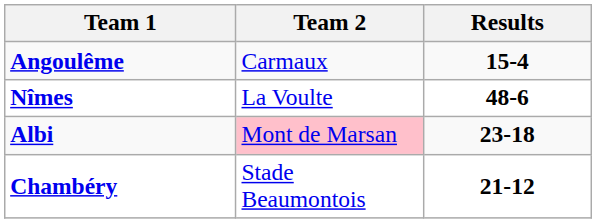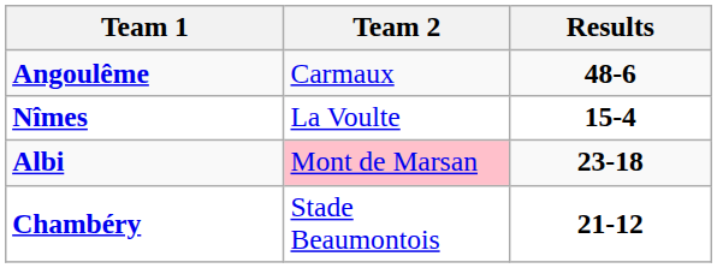 <table class="wikitable" width=400>
 <tr>
 <th>Team 1</th>
 <th>Team 2</th>
 <th>Results</th>
 </tr>
 <tr>
 <td width=150><strong><a href='#'>Angoulême</a> </strong></td>
 <td width=120><a href='#'>Carmaux</a></td>
-<td align="center"><strong>15-4</strong></td>
+<td align="center"><strong>48-6</strong></td>
 </tr>
 <tr bgcolor="white">
 <td><strong><a href='#'>Nîmes</a></strong></td>
 <td><a href='#'>La Voulte</a></td>
-<td align="center"><strong>48-6</strong></td>
+<td align="center"><strong>15-4</strong></td>
 </tr>
 <tr>
 <td><strong><a href='#'>Albi</a></strong></td>
 <td style="background: pink;"><a href='#'>Mont de Marsan</a></td>
 <td align="center"><strong>23-18</strong></td>
 </tr>
 <tr bgcolor="white">
 <td><strong><a href='#'>Chambéry</a></strong></td>
 <td><a href='#'>Stade Beaumontois</a></td>
 <td align="center"><strong>21-12</strong></td>
 </tr>
 </table>
